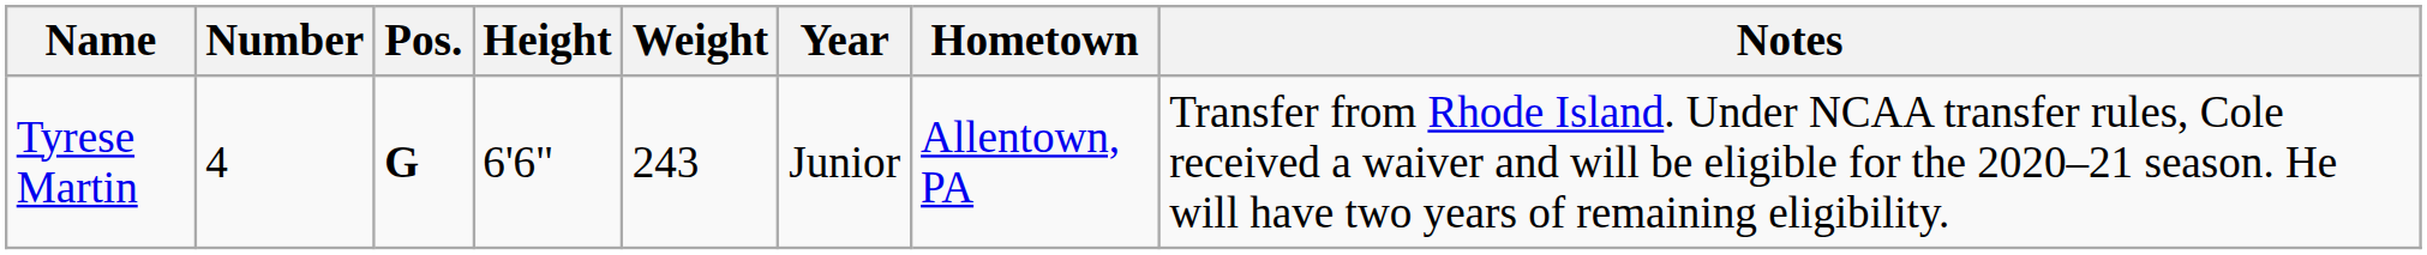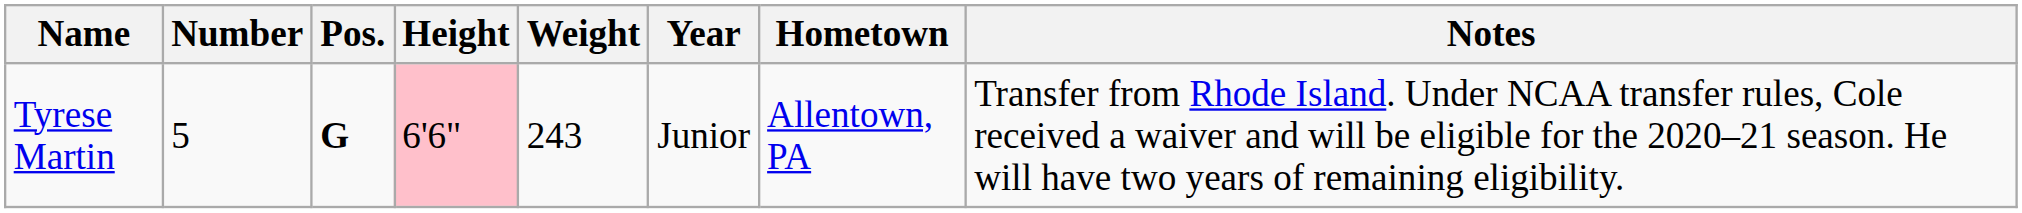 <table class="wikitable sortable">
 <tr>
 <th>Name</th>
 <th>Number</th>
 <th>Pos.</th>
 <th>Height</th>
 <th>Weight</th>
 <th>Year</th>
 <th>Hometown</th>
 <th class="unsortable">Notes</th>
 </tr>
 <tr>
 <td><a href='#'>Tyrese Martin</a></td>
-<td>4</td>
+<td>5</td>
 <td><strong>G</strong></td>
-<td>6'6"</td>
+<td style="background: pink;">6'6"</td>
 <td>243</td>
 <td>Junior</td>
 <td><a href='#'>Allentown, PA</a></td>
 <td>Transfer from <a href='#'>Rhode Island</a>. Under NCAA transfer rules, Cole received a waiver and will be eligible for the 2020–21 season. He will have two years of remaining eligibility.</td>
 </tr>
 </table>
